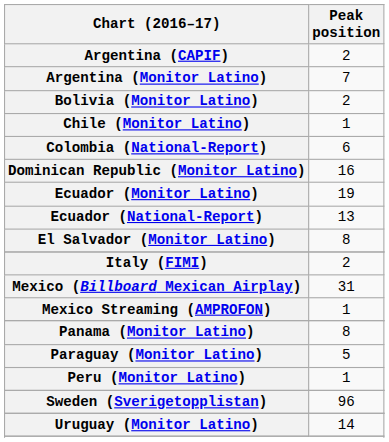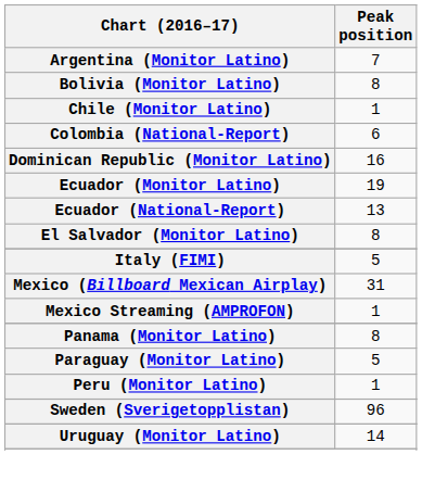 <table class="wikitable sortable plainrowheaders" style="text-align:center">
 <tr>
 <th scope="col">Chart (2016–17)</th>
 <th scope="col">Peak<br>position</th>
-</tr>
-<tr>
-<th scope="row">Argentina (<a href='#'>CAPIF</a>)</th>
-<td>2</td>
 </tr>
 <tr>
 <th scope="row">Argentina (<a href='#'>Monitor Latino</a>)</th>
 <td>7</td>
 </tr>
 <tr>
 <th scope="row">Bolivia (<a href='#'>Monitor Latino</a>)</th>
-<td>2</td>
+<td>8</td>
 </tr>
 <tr>
 <th scope="row">Chile (<a href='#'>Monitor Latino</a>)</th>
 <td>1</td>
 </tr>
 <tr>
 <th scope="row">Colombia (<a href='#'>National-Report</a>)</th>
 <td>6</td>
 </tr>
 <tr>
 <th scope="row">Dominican Republic (<a href='#'>Monitor Latino</a>)</th>
 <td>16</td>
 </tr>
 <tr>
 <th scope="row">Ecuador (<a href='#'>Monitor Latino</a>)</th>
 <td>19</td>
 </tr>
 <tr>
 <th scope="row">Ecuador (<a href='#'>National-Report</a>)</th>
 <td>13</td>
 </tr>
 <tr>
 <th scope="row">El Salvador (<a href='#'>Monitor Latino</a>)</th>
 <td>8</td>
 </tr>
 <tr>
 </tr>
 <tr>
 </tr>
 <tr>
 <th scope="row">Italy (<a href='#'>FIMI</a>)</th>
-<td>2</td>
+<td>5</td>
 </tr>
 <tr>
 <th scope="row">Mexico (<a href='#'><em>Billboard</em> Mexican Airplay</a>)</th>
 <td>31</td>
 </tr>
 <tr>
 <th scope="row">Mexico Streaming (<a href='#'>AMPROFON</a>)</th>
 <td>1</td>
 </tr>
 <tr>
 </tr>
 <tr>
 <th scope="row">Panama (<a href='#'>Monitor Latino</a>)</th>
 <td>8</td>
 </tr>
 <tr>
 <th scope="row">Paraguay (<a href='#'>Monitor Latino</a>)</th>
 <td>5</td>
 </tr>
 <tr>
 <th scope="row">Peru (<a href='#'>Monitor Latino</a>)</th>
 <td>1</td>
 </tr>
 <tr>
 </tr>
 <tr>
 </tr>
 <tr>
 <th scope="row">Sweden (<a href='#'>Sverigetopplistan</a>)</th>
 <td>96</td>
 </tr>
 <tr>
 </tr>
 <tr>
 <th scope="row">Uruguay (<a href='#'>Monitor Latino</a>)</th>
 <td>14</td>
 </tr>
 <tr>
 </tr>
 <tr>
 </tr>
 <tr>
 </tr>
 <tr>
 </tr>
 </table>
